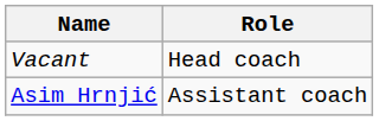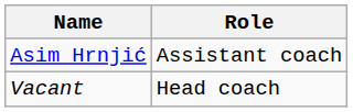 <table class="wikitable">
 <tr>
 <th>Name</th>
 <th>Role</th>
 </tr>
 <tr>
+<td> <a href='#'>Asim Hrnjić</a></td>
+<td>Assistant coach</td>
+</tr>
+<tr>
 <td><em>Vacant</em></td>
 <td>Head coach</td>
 </tr>
-<tr>
-<td> <a href='#'>Asim Hrnjić</a></td>
-<td>Assistant coach</td>
-</tr>
 </table>
